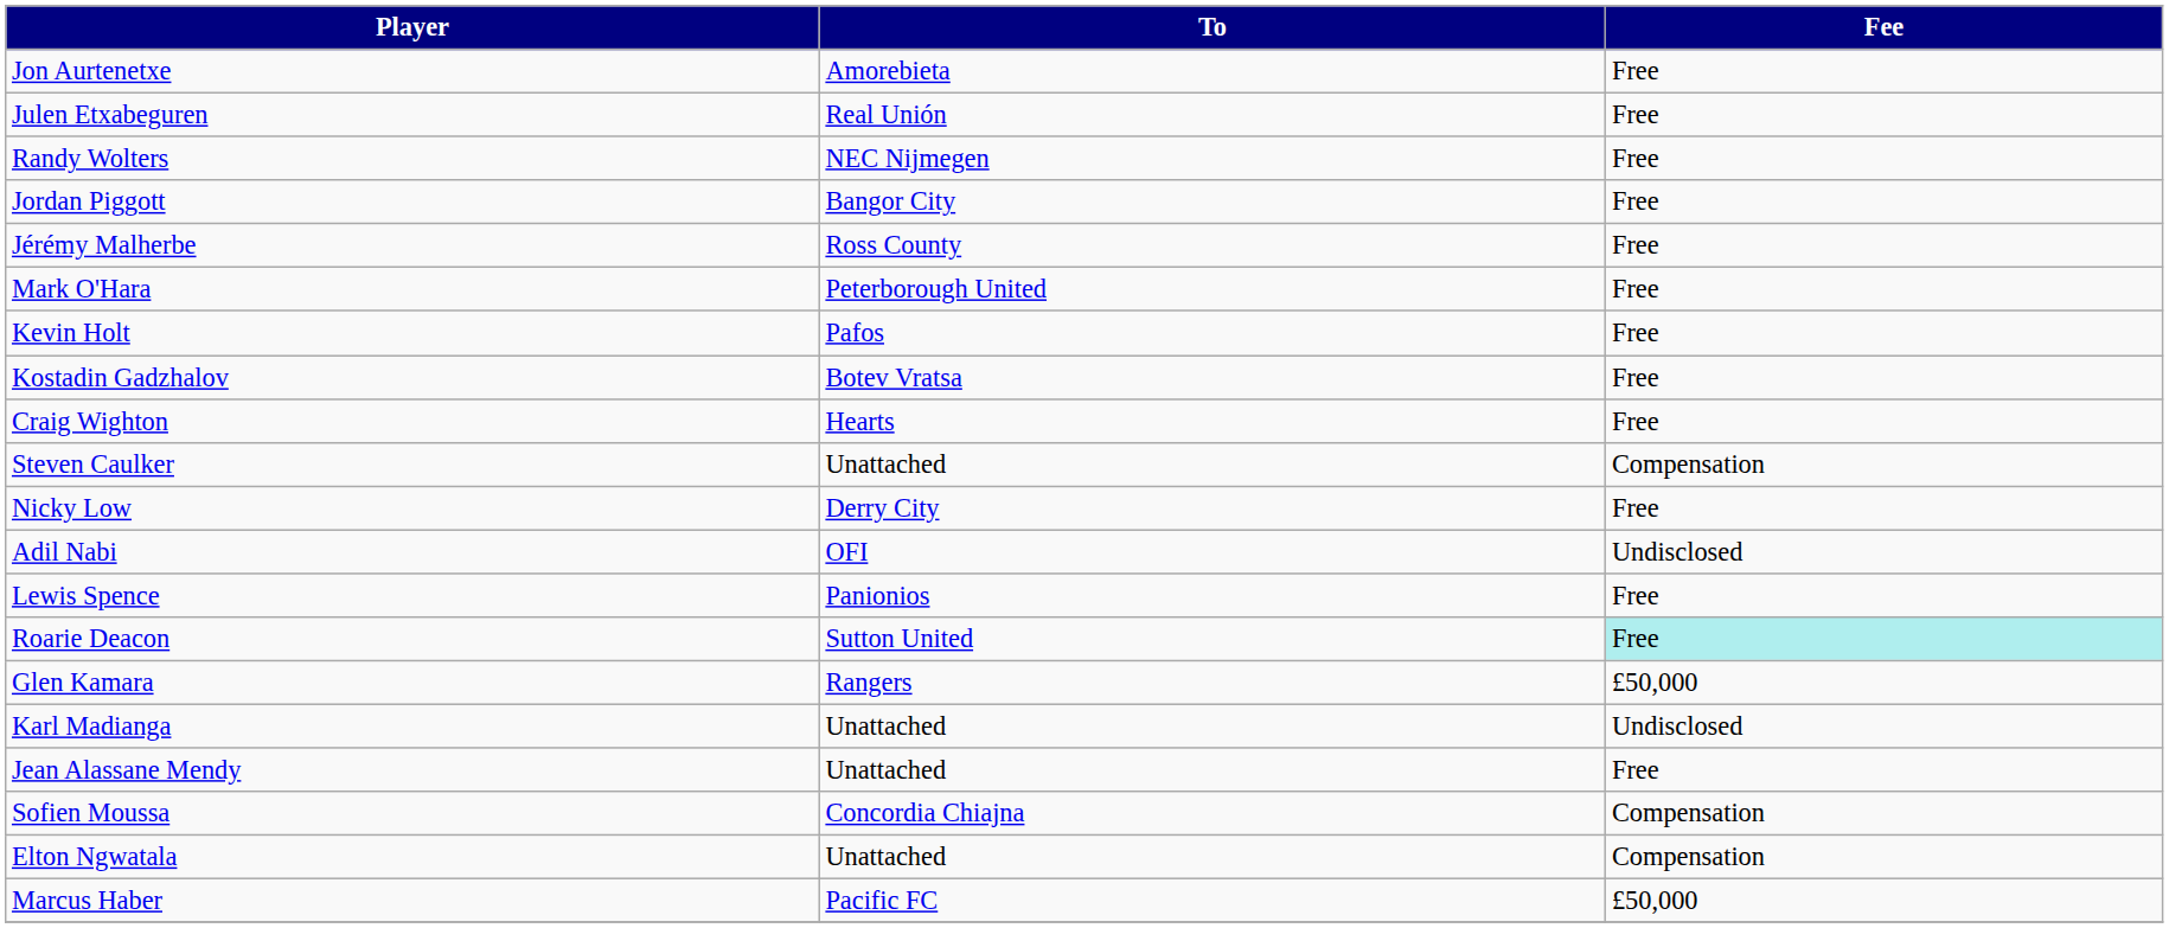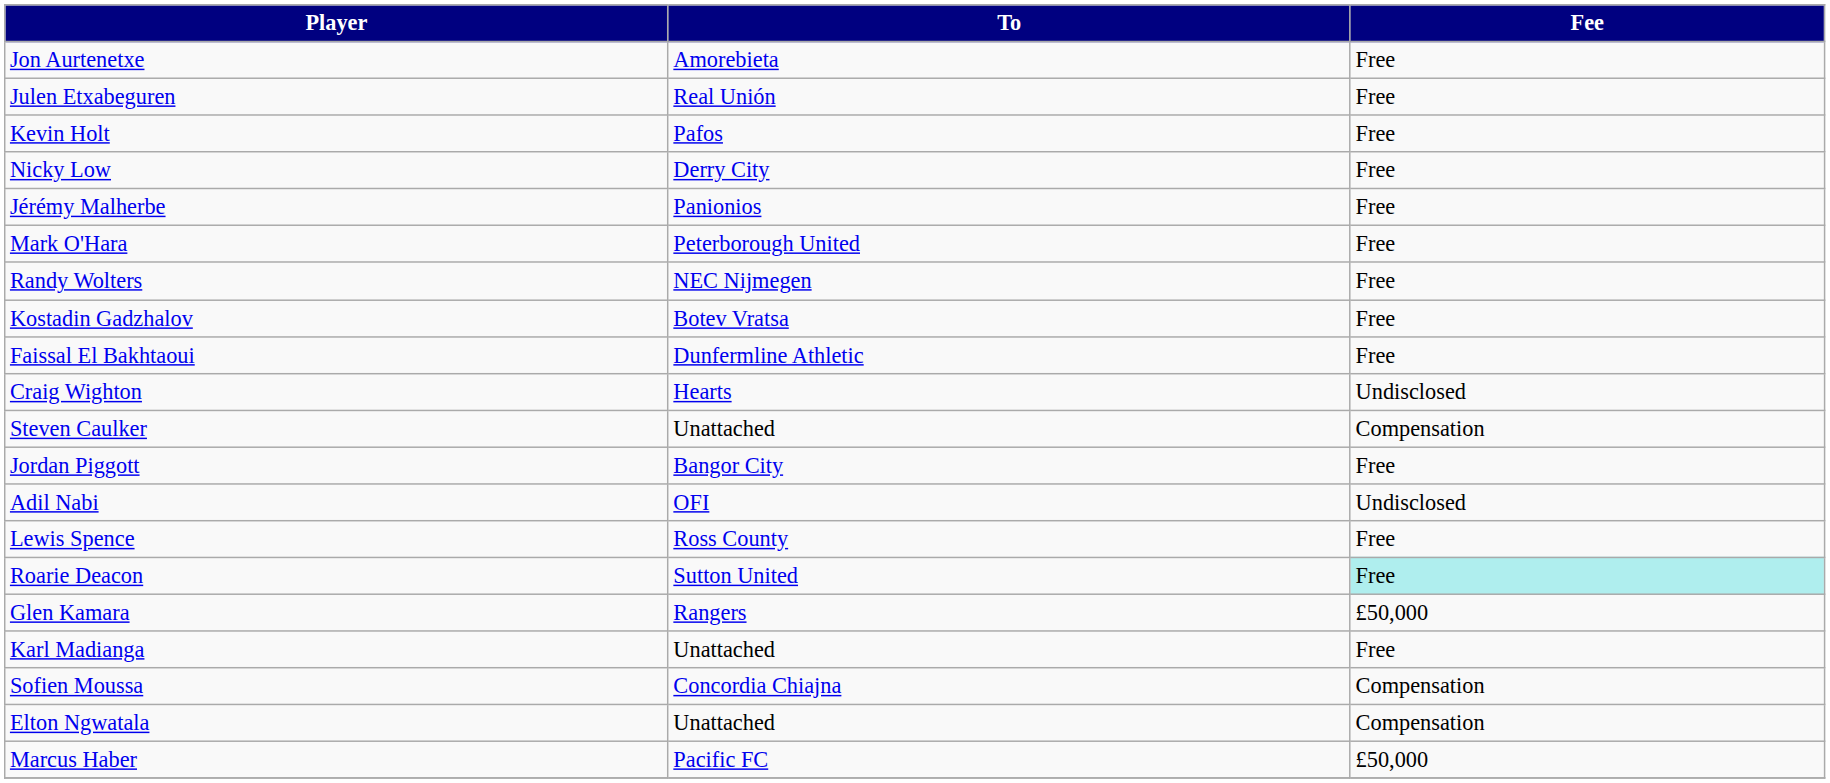 <table class="wikitable" style="text-align:left; font-size:95%;width:98%;">
 <tr>
 <th style="background:navy; color:white;">Player</th>
 <th style="background:navy; color:white;">To</th>
 <th style="background:navy; color:white;">Fee</th>
 </tr>
 <tr>
 <td> <a href='#'>Jon Aurtenetxe</a></td>
 <td> <a href='#'>Amorebieta</a></td>
 <td>Free</td>
 </tr>
 <tr>
 <td> <a href='#'>Julen Etxabeguren</a></td>
 <td> <a href='#'>Real Unión</a></td>
 <td>Free</td>
 </tr>
 <tr>
-<td> <a href='#'>Randy Wolters</a></td>
-<td> <a href='#'>NEC Nijmegen</a></td>
+<td> <a href='#'>Kevin Holt</a></td>
+<td> <a href='#'>Pafos</a></td>
 <td>Free</td>
 </tr>
 <tr>
-<td> <a href='#'>Jordan Piggott</a></td>
-<td> <a href='#'>Bangor City</a></td>
+<td> <a href='#'>Nicky Low</a></td>
+<td> <a href='#'>Derry City</a></td>
 <td>Free</td>
 </tr>
 <tr>
 <td> <a href='#'>Jérémy Malherbe</a></td>
-<td> <a href='#'>Ross County</a></td>
+<td> <a href='#'>Panionios</a></td>
 <td>Free</td>
 </tr>
 <tr>
 <td> <a href='#'>Mark O'Hara</a></td>
 <td> <a href='#'>Peterborough United</a></td>
 <td>Free</td>
 </tr>
 <tr>
-<td> <a href='#'>Kevin Holt</a></td>
-<td> <a href='#'>Pafos</a></td>
+<td> <a href='#'>Randy Wolters</a></td>
+<td> <a href='#'>NEC Nijmegen</a></td>
 <td>Free</td>
 </tr>
 <tr>
 <td> <a href='#'>Kostadin Gadzhalov</a></td>
 <td> <a href='#'>Botev Vratsa</a></td>
 <td>Free</td>
 </tr>
 <tr>
+<td> <a href='#'>Faissal El Bakhtaoui</a></td>
+<td> <a href='#'>Dunfermline Athletic</a></td>
+<td>Free</td>
+</tr>
+<tr>
 <td> <a href='#'>Craig Wighton</a></td>
 <td> <a href='#'>Hearts</a></td>
-<td>Free</td>
+<td>Undisclosed</td>
 </tr>
 <tr>
 <td> <a href='#'>Steven Caulker</a></td>
 <td>Unattached</td>
 <td>Compensation</td>
 </tr>
 <tr>
-<td> <a href='#'>Nicky Low</a></td>
-<td> <a href='#'>Derry City</a></td>
+<td> <a href='#'>Jordan Piggott</a></td>
+<td> <a href='#'>Bangor City</a></td>
 <td>Free</td>
 </tr>
 <tr>
 <td> <a href='#'>Adil Nabi</a></td>
 <td> <a href='#'>OFI</a></td>
 <td>Undisclosed</td>
 </tr>
 <tr>
 <td> <a href='#'>Lewis Spence</a></td>
-<td> <a href='#'>Panionios</a></td>
+<td> <a href='#'>Ross County</a></td>
 <td>Free</td>
 </tr>
 <tr>
 <td> <a href='#'>Roarie Deacon</a></td>
 <td> <a href='#'>Sutton United</a></td>
 <td style="background: paleturquoise;">Free</td>
 </tr>
 <tr>
 <td> <a href='#'>Glen Kamara</a></td>
 <td> <a href='#'>Rangers</a></td>
 <td>£50,000</td>
 </tr>
 <tr>
 <td> <a href='#'>Karl Madianga</a></td>
-<td>Unattached</td>
-<td>Undisclosed</td>
-</tr>
-<tr>
-<td> <a href='#'>Jean Alassane Mendy</a></td>
 <td>Unattached</td>
 <td>Free</td>
 </tr>
 <tr>
 <td> <a href='#'>Sofien Moussa</a></td>
 <td> <a href='#'>Concordia Chiajna</a></td>
 <td>Compensation</td>
 </tr>
 <tr>
 <td> <a href='#'>Elton Ngwatala</a></td>
 <td>Unattached</td>
 <td>Compensation</td>
 </tr>
 <tr>
 <td> <a href='#'>Marcus Haber</a></td>
 <td> <a href='#'>Pacific FC</a></td>
 <td>£50,000</td>
 </tr>
 <tr>
 </tr>
 </table>
